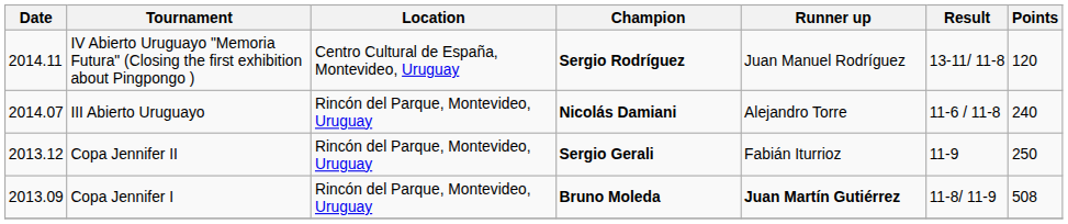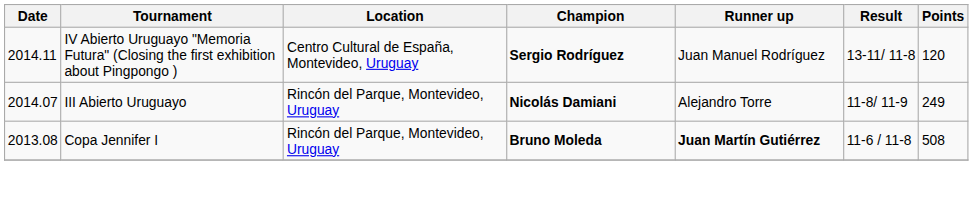 <table class="wikitable" style="font-size:80%">
 <tr>
 <th>Date</th>
 <th width="200">Tournament</th>
 <th width="200">Location</th>
 <th width="150">Champion</th>
 <th width="150">Runner up</th>
 <th>Result</th>
 <th>Points</th>
 </tr>
 <tr>
 <td>2014.11</td>
 <td>IV Abierto Uruguayo "Memoria Futura" (Closing the first exhibition about Pingpongo )</td>
 <td>Centro Cultural de España, Montevideo, <a href='#'>Uruguay</a></td>
 <td> <strong>Sergio Rodríguez</strong></td>
 <td> Juan Manuel Rodríguez</td>
 <td>13-11/ 11-8</td>
 <td>120</td>
 </tr>
 <tr>
 <td>2014.07</td>
 <td>III Abierto Uruguayo </td>
 <td>Rincón del Parque, Montevideo, <a href='#'>Uruguay</a></td>
 <td> <strong>Nicolás Damiani</strong></td>
 <td> Alejandro Torre</td>
-<td>11-6 / 11-8</td>
-<td>240</td>
+<td>11-8/ 11-9</td>
+<td>249</td>
 </tr>
 <tr>
-<td>2013.12</td>
-<td>Copa Jennifer II </td>
-<td>Rincón del Parque, Montevideo, <a href='#'>Uruguay</a></td>
-<td> <strong>Sergio Gerali</strong></td>
-<td> Fabián Iturrioz</td>
-<td>11-9</td>
-<td>250</td>
-</tr>
-<tr>
-<td>2013.09</td>
+<td>2013.08</td>
 <td>Copa Jennifer I </td>
 <td>Rincón del Parque, Montevideo, <a href='#'>Uruguay</a></td>
 <td> <strong>Bruno Moleda</strong></td>
 <td><strong> Juan Martín Gutiérrez</strong></td>
-<td>11-8/ 11-9</td>
+<td>11-6 / 11-8</td>
 <td>508</td>
 </tr>
 <tr>
 </tr>
 </table>
